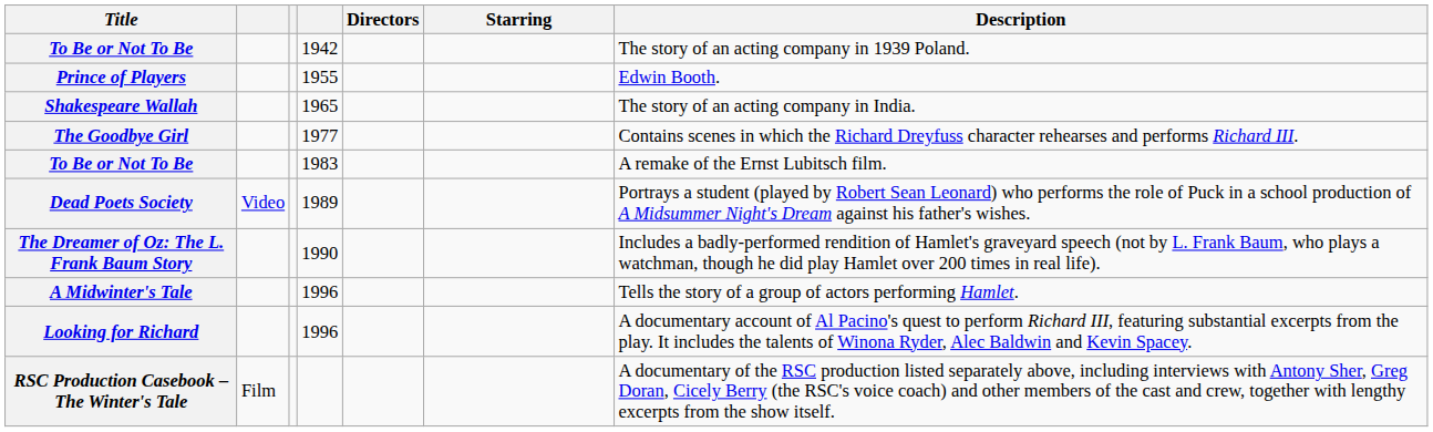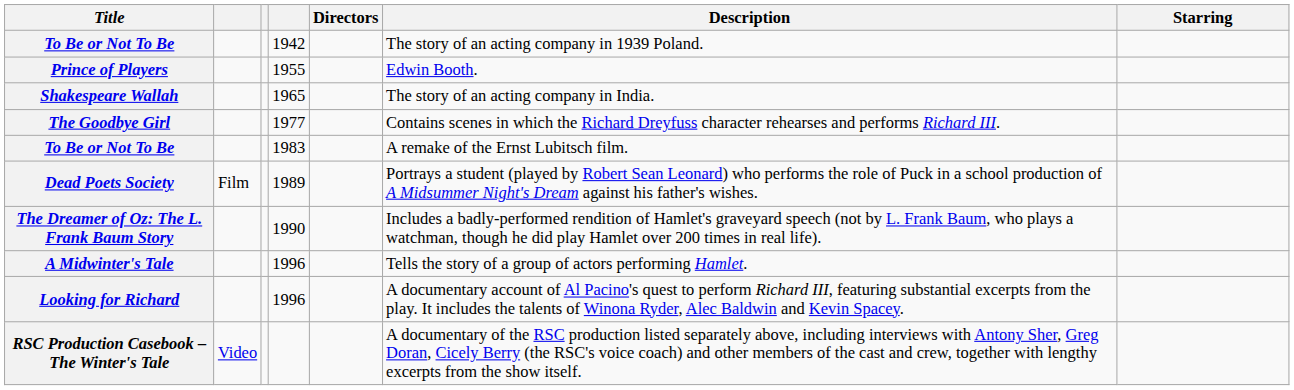 <table class="wikitable sortable">
 <tr>
 <th scope="col"><em>Title</em></th>
 <th scope="col"></th>
 <th scope="col"></th>
 <th scope="col"></th>
 <th scope="col" class="unsortable">Directors</th>
+<th scope="col" class="unsortable" style="min-width: 15em">Description</th>
 <th scope="col" class="unsortable" style="min-width: 10em">Starring</th>
-<th scope="col" class="unsortable" style="min-width: 15em">Description</th>
 </tr>
 <tr>
 <th scope="row" style="white-space: nowrap"><em><a href='#'>To Be or Not To Be</a></em></th>
 <td></td>
 <td></td>
 <td>1942</td>
 <td></td>
+<td>The story of an acting company in 1939 Poland.</td>
 <td></td>
-<td>The story of an acting company in 1939 Poland.</td>
 </tr>
 <tr>
 <th scope="row" style="white-space: nowrap"><em><a href='#'>Prince of Players</a></em></th>
 <td></td>
 <td></td>
 <td>1955</td>
 <td></td>
+<td><a href='#'>Edwin Booth</a>.</td>
 <td></td>
-<td><a href='#'>Edwin Booth</a>.</td>
 </tr>
 <tr>
 <th scope="row" style="white-space: nowrap"><em><a href='#'>Shakespeare Wallah</a></em></th>
 <td></td>
 <td></td>
 <td>1965</td>
 <td></td>
+<td>The story of an acting company in India.</td>
 <td></td>
-<td>The story of an acting company in India.</td>
 </tr>
 <tr>
 <th scope="row" style="white-space: nowrap"><em><a href='#'>The Goodbye Girl</a></em></th>
 <td></td>
 <td></td>
 <td>1977</td>
 <td></td>
+<td>Contains scenes in which the <a href='#'>Richard Dreyfuss</a> character rehearses and performs <em><a href='#'>Richard III</a></em>.</td>
 <td></td>
-<td>Contains scenes in which the <a href='#'>Richard Dreyfuss</a> character rehearses and performs <em><a href='#'>Richard III</a></em>.</td>
 </tr>
 <tr>
 <th scope="row" style="white-space: nowrap"><em><a href='#'>To Be or Not To Be</a></em></th>
 <td></td>
 <td></td>
 <td>1983</td>
 <td></td>
+<td>A remake of the Ernst Lubitsch film.</td>
 <td></td>
-<td>A remake of the Ernst Lubitsch film.</td>
 </tr>
 <tr>
 <th scope="row" style="white-space: nowrap"><em><a href='#'>Dead Poets Society</a></em></th>
-<td><a href='#'>Video</a></td>
+<td>Film</td>
 <td></td>
 <td>1989</td>
 <td></td>
+<td>Portrays a student (played by <a href='#'>Robert Sean Leonard</a>) who performs the role of Puck in a school production of <em><a href='#'>A Midsummer Night's Dream</a></em> against his father's wishes.</td>
 <td></td>
-<td>Portrays a student (played by <a href='#'>Robert Sean Leonard</a>) who performs the role of Puck in a school production of <em><a href='#'>A Midsummer Night's Dream</a></em> against his father's wishes.</td>
 </tr>
 <tr>
 <th scope="row" style="white-space: normal"><em><a href='#'>The Dreamer of Oz: The L. Frank Baum Story</a></em></th>
 <td></td>
 <td></td>
 <td>1990</td>
 <td></td>
+<td>Includes a badly-performed rendition of Hamlet's graveyard speech (not by <a href='#'>L. Frank Baum</a>, who plays a watchman, though he did play Hamlet over 200 times in real life).</td>
 <td></td>
-<td>Includes a badly-performed rendition of Hamlet's graveyard speech (not by <a href='#'>L. Frank Baum</a>, who plays a watchman, though he did play Hamlet over 200 times in real life).</td>
 </tr>
 <tr>
 <th scope="row" style="white-space: nowrap"><em><a href='#'>A Midwinter's Tale</a></em></th>
 <td></td>
 <td></td>
 <td>1996</td>
 <td></td>
+<td>Tells the story of a group of actors performing <em><a href='#'>Hamlet</a></em>.</td>
 <td></td>
-<td>Tells the story of a group of actors performing <em><a href='#'>Hamlet</a></em>.</td>
 </tr>
 <tr>
 <th scope="row" style="white-space: nowrap"><em><a href='#'>Looking for Richard</a></em></th>
 <td></td>
 <td></td>
 <td>1996</td>
 <td></td>
+<td>A documentary account of <a href='#'>Al Pacino</a>'s quest to perform <em>Richard III</em>, featuring substantial excerpts from the play. It includes the talents of <a href='#'>Winona Ryder</a>, <a href='#'>Alec Baldwin</a> and <a href='#'>Kevin Spacey</a>.</td>
 <td></td>
-<td>A documentary account of <a href='#'>Al Pacino</a>'s quest to perform <em>Richard III</em>, featuring substantial excerpts from the play. It includes the talents of <a href='#'>Winona Ryder</a>, <a href='#'>Alec Baldwin</a> and <a href='#'>Kevin Spacey</a>.</td>
 </tr>
 <tr>
 <th scope="row" style="white-space: normal"><em>RSC Production Casebook – The Winter's Tale</em></th>
-<td>Film</td>
-<td></td>
+<td><a href='#'>Video</a></td>
 <td></td>
 <td></td>
 <td></td>
 <td>A documentary of the <a href='#'>RSC</a> production listed separately above, including interviews with <a href='#'>Antony Sher</a>, <a href='#'>Greg Doran</a>, <a href='#'>Cicely Berry</a> (the RSC's voice coach) and other members of the cast and crew, together with lengthy excerpts from the show itself.</td>
+<td></td>
 </tr>
 </table>
